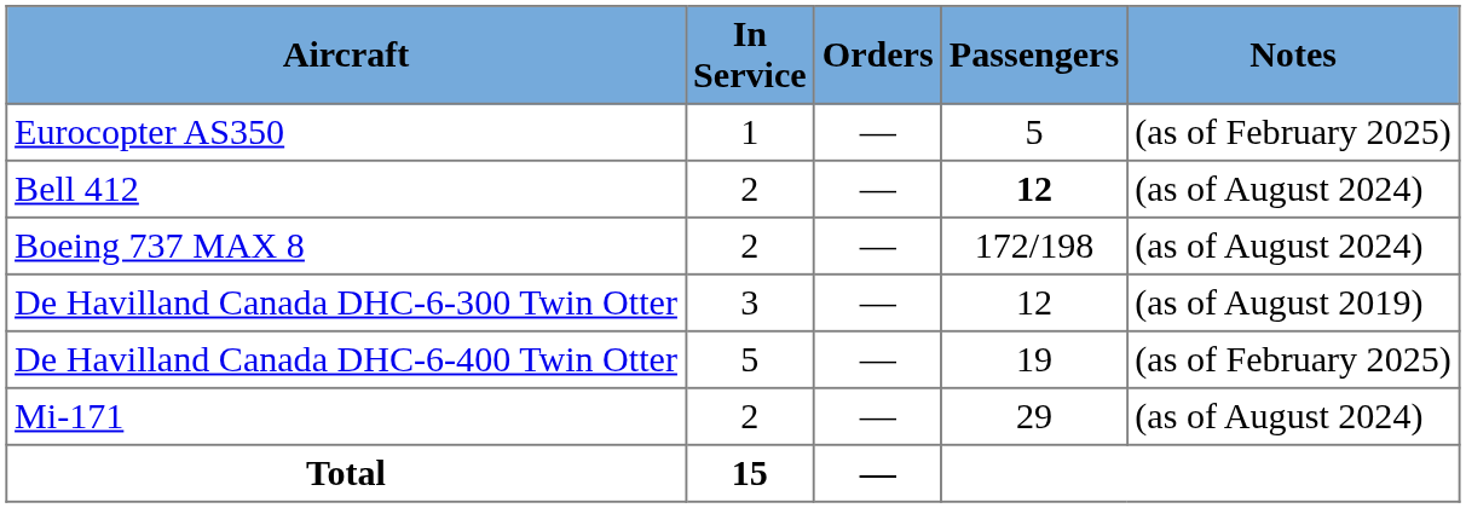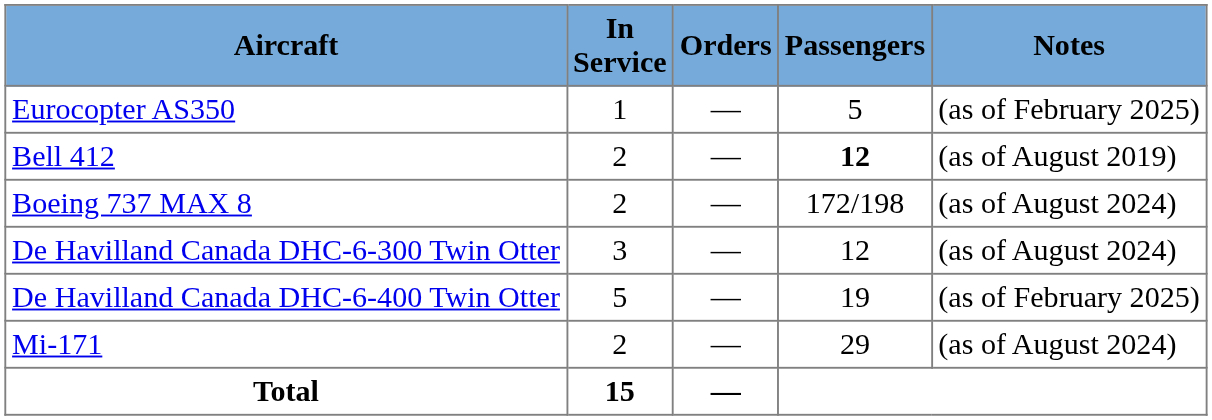 <table class="yellowcolours" border="1" cellpadding="3" style="margin:1em auto; border-collapse:collapse">
 <tr bgcolor=#75aadb>
 <th>Aircraft</th>
 <th>In<br>Service</th>
 <th>Orders</th>
 <th>Passengers</th>
 <th>Notes</th>
 </tr>
 <tr>
 <td><a href='#'>Eurocopter AS350</a></td>
 <td align="center">1</td>
 <td align="center">—</td>
 <td align="center">5</td>
 <td>(as of February 2025)</td>
 </tr>
 <tr>
 <td><a href='#'>Bell 412</a></td>
 <td align="center">2</td>
 <td align="center">—</td>
 <td align="center"><strong>12</strong></td>
-<td>(as of August 2024)</td>
+<td>(as of August 2019)</td>
 </tr>
 <tr>
 <td><a href='#'>Boeing 737 MAX 8</a></td>
 <td align="center">2</td>
 <td align="center">—</td>
 <td align="center">172/198</td>
 <td>(as of August 2024)</td>
 </tr>
 <tr>
 <td><a href='#'>De Havilland Canada DHC-6-300 Twin Otter</a></td>
 <td align="center">3</td>
 <td align="center">—</td>
 <td align="center">12</td>
-<td>(as of August 2019)</td>
+<td>(as of August 2024)</td>
 </tr>
 <tr>
 <td><a href='#'>De Havilland Canada DHC-6-400 Twin Otter</a></td>
 <td align="center">5</td>
 <td align="center">—</td>
 <td align="center">19</td>
 <td>(as of February 2025)</td>
 </tr>
 <tr>
 <td><a href='#'>Mi-171</a></td>
 <td align="center">2</td>
 <td align="center">—</td>
 <td align="center">29</td>
 <td>(as of August 2024)</td>
 </tr>
 <tr>
 <th>Total</th>
 <th>15</th>
 <th>—</th>
 <th colspan="2"></th>
 </tr>
 </table>
